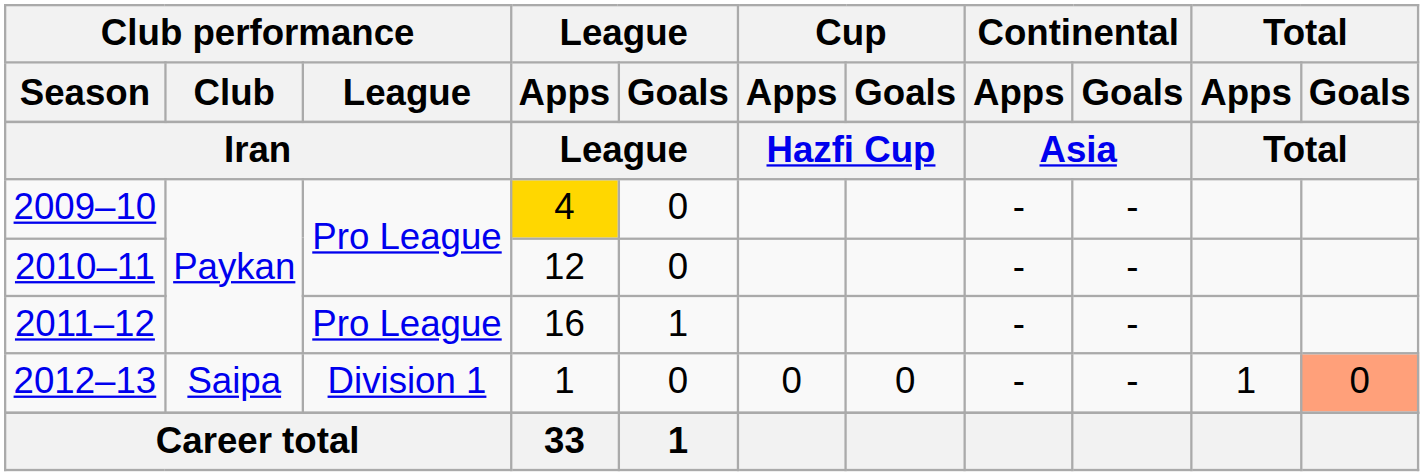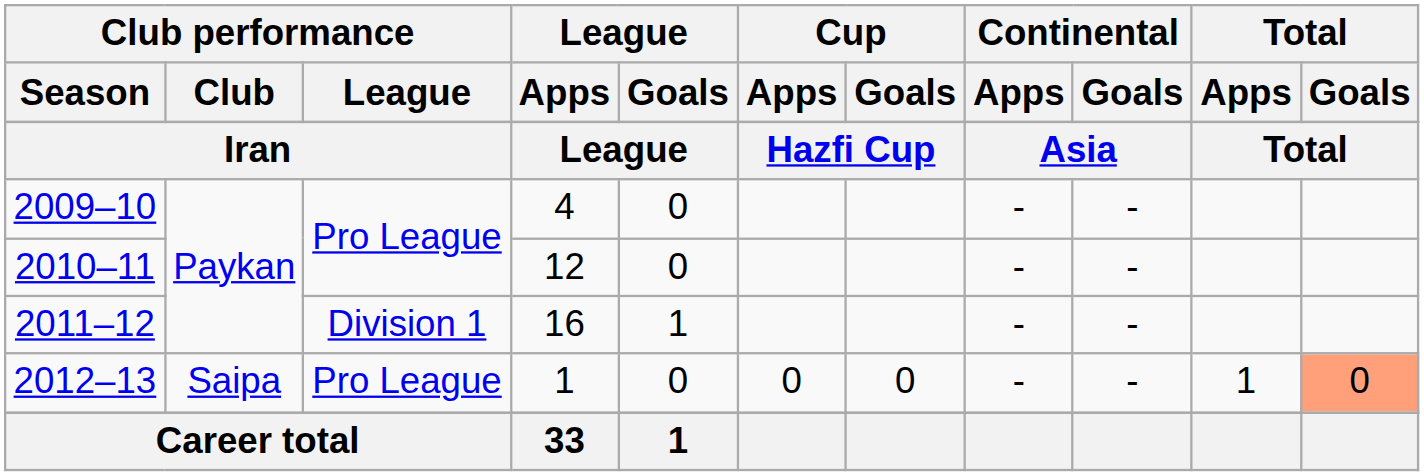 <table class="wikitable" style="text-align:center">
 <tr>
 <th colspan=3>Club performance</th>
 <th colspan=2>League</th>
 <th colspan=2>Cup</th>
 <th colspan=2>Continental</th>
 <th colspan=2>Total</th>
 </tr>
 <tr>
 <th>Season</th>
 <th>Club</th>
 <th>League</th>
 <th>Apps</th>
 <th>Goals</th>
 <th>Apps</th>
 <th>Goals</th>
 <th>Apps</th>
 <th>Goals</th>
 <th>Apps</th>
 <th>Goals</th>
 </tr>
 <tr>
 </tr>
 <tr>
 <th colspan=3>Iran</th>
 <th colspan=2>League</th>
 <th colspan=2><a href='#'>Hazfi Cup</a></th>
 <th colspan=2><a href='#'>Asia</a></th>
 <th colspan=2>Total</th>
 </tr>
 <tr>
 <td><a href='#'>2009–10</a></td>
 <td rowspan="3"><a href='#'>Paykan</a></td>
 <td rowspan="2"><a href='#'>Pro League</a></td>
-<td style="background: gold;">4</td>
+<td>4</td>
 <td>0</td>
 <td></td>
 <td></td>
 <td>-</td>
 <td>-</td>
 <td></td>
 <td></td>
 </tr>
 <tr>
 <td><a href='#'>2010–11</a></td>
 <td>12</td>
 <td>0</td>
 <td></td>
 <td></td>
 <td>-</td>
 <td>-</td>
 <td></td>
 <td></td>
 </tr>
 <tr>
 <td><a href='#'>2011–12</a></td>
-<td><a href='#'>Pro League</a></td>
+<td><a href='#'>Division 1</a></td>
 <td>16</td>
 <td>1</td>
 <td></td>
 <td></td>
 <td>-</td>
 <td>-</td>
 <td></td>
 <td></td>
 </tr>
 <tr>
 <td><a href='#'>2012–13</a></td>
 <td rowspan="1"><a href='#'>Saipa</a></td>
-<td><a href='#'>Division 1</a></td>
+<td><a href='#'>Pro League</a></td>
 <td>1</td>
 <td>0</td>
 <td>0</td>
 <td>0</td>
 <td>-</td>
 <td>-</td>
 <td>1</td>
 <td style="background: lightsalmon;">0</td>
 </tr>
 <tr>
 </tr>
 <tr>
 <th colspan=3>Career total</th>
 <th>33</th>
 <th>1</th>
 <th></th>
 <th></th>
 <th></th>
 <th></th>
 <th></th>
 <th></th>
 </tr>
 </table>
